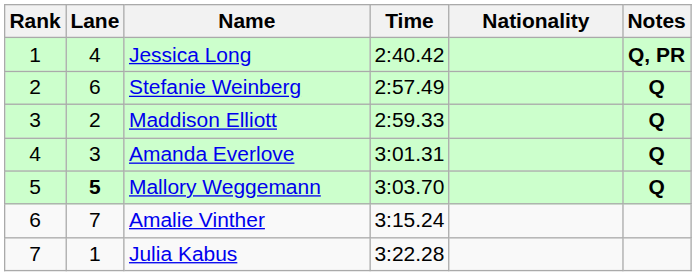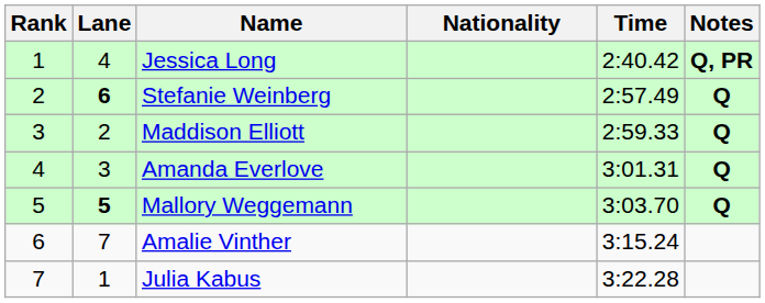 <table class="wikitable sortable" style="text-align:center">
 <tr>
 <th>Rank</th>
 <th>Lane</th>
 <th style="width:180px">Name</th>
+<th style="width:125px">Nationality</th>
 <th>Time</th>
-<th style="width:125px">Nationality</th>
 <th>Notes</th>
 </tr>
 <tr style="background:#cfc;">
 <td>1</td>
 <td>4</td>
 <td style="text-align:left;"><a href='#'>Jessica Long</a></td>
+<td style="text-align:left;"></td>
 <td>2:40.42</td>
-<td style="text-align:left;"></td>
 <td><strong>Q, PR</strong></td>
 </tr>
 <tr style="background:#cfc;">
 <td>2</td>
-<td>6</td>
+<td><strong>6</strong></td>
 <td style="text-align:left;"><a href='#'>Stefanie Weinberg</a></td>
+<td style="text-align:left;"></td>
 <td>2:57.49</td>
-<td style="text-align:left;"></td>
 <td><strong>Q</strong></td>
 </tr>
 <tr style="background:#cfc;">
 <td>3</td>
 <td>2</td>
 <td style="text-align:left;"><a href='#'>Maddison Elliott</a></td>
+<td style="text-align:left;"></td>
 <td>2:59.33</td>
-<td style="text-align:left;"></td>
 <td><strong>Q</strong></td>
 </tr>
 <tr style="background:#cfc;">
 <td>4</td>
 <td>3</td>
 <td style="text-align:left;"><a href='#'>Amanda Everlove</a></td>
+<td style="text-align:left;"></td>
 <td>3:01.31</td>
-<td style="text-align:left;"></td>
 <td><strong>Q</strong></td>
 </tr>
 <tr style="background:#cfc;">
 <td>5</td>
 <td><strong>5</strong></td>
 <td style="text-align:left;"><a href='#'>Mallory Weggemann</a></td>
+<td style="text-align:left;"></td>
 <td>3:03.70</td>
-<td style="text-align:left;"></td>
 <td><strong>Q</strong></td>
 </tr>
 <tr>
 <td>6</td>
 <td>7</td>
 <td style="text-align:left;"><a href='#'>Amalie Vinther</a></td>
+<td style="text-align:left;"></td>
 <td>3:15.24</td>
-<td style="text-align:left;"></td>
 <td></td>
 </tr>
 <tr>
 <td>7</td>
 <td>1</td>
 <td style="text-align:left;"><a href='#'>Julia Kabus</a></td>
+<td style="text-align:left;"></td>
 <td>3:22.28</td>
-<td style="text-align:left;"></td>
 <td></td>
 </tr>
 </table>
